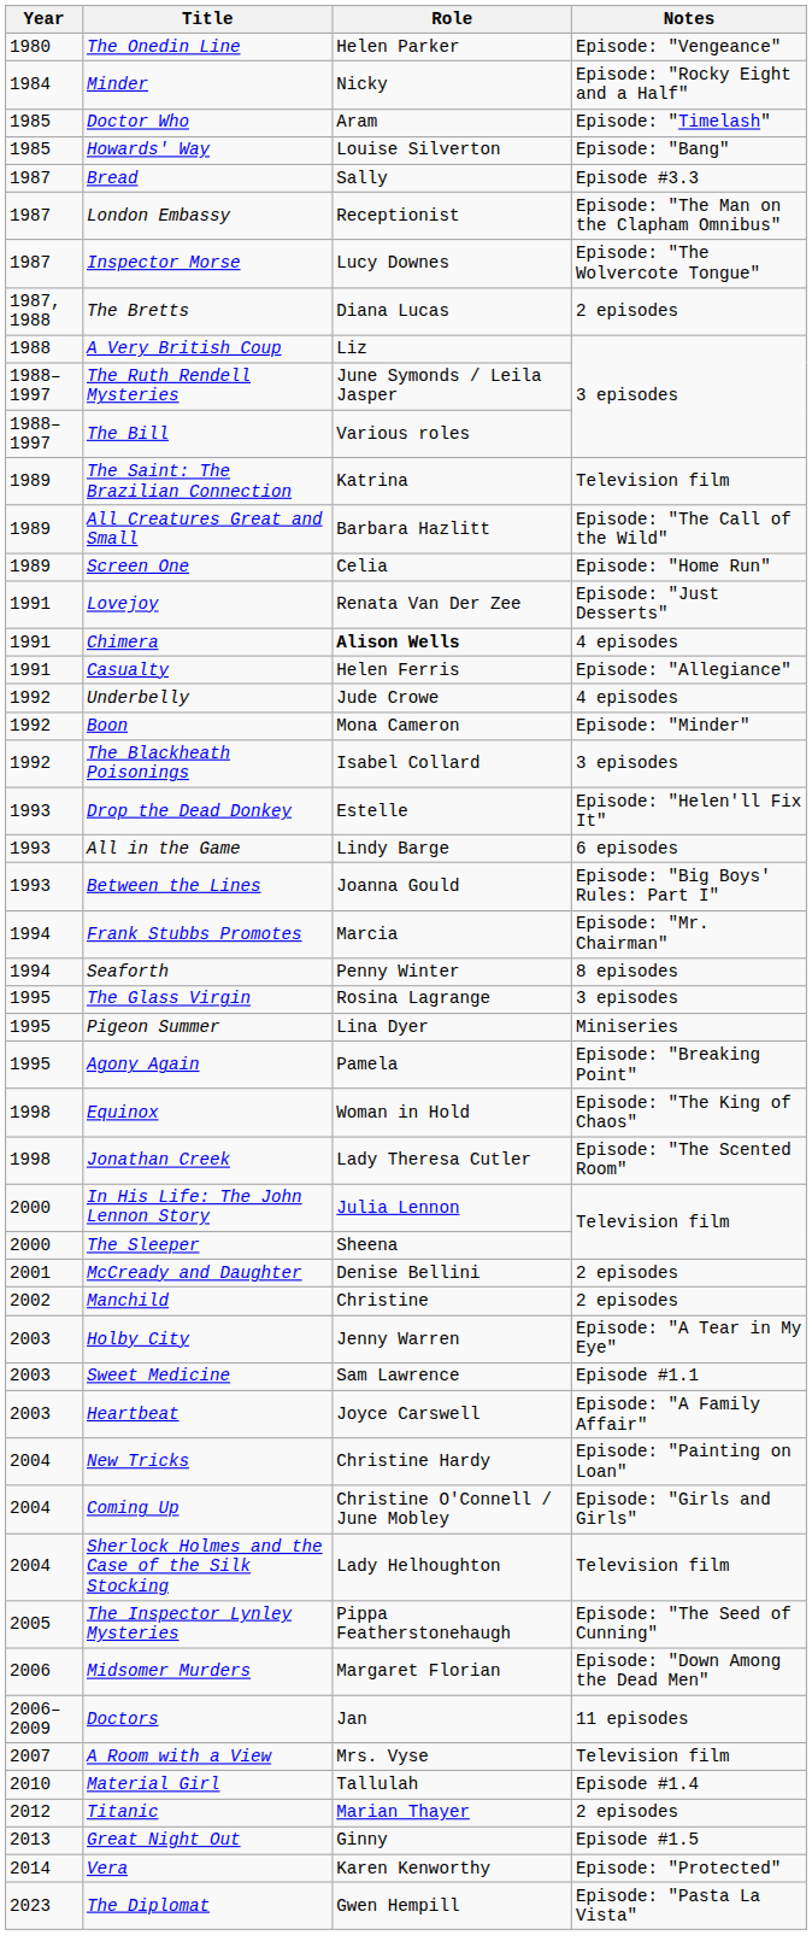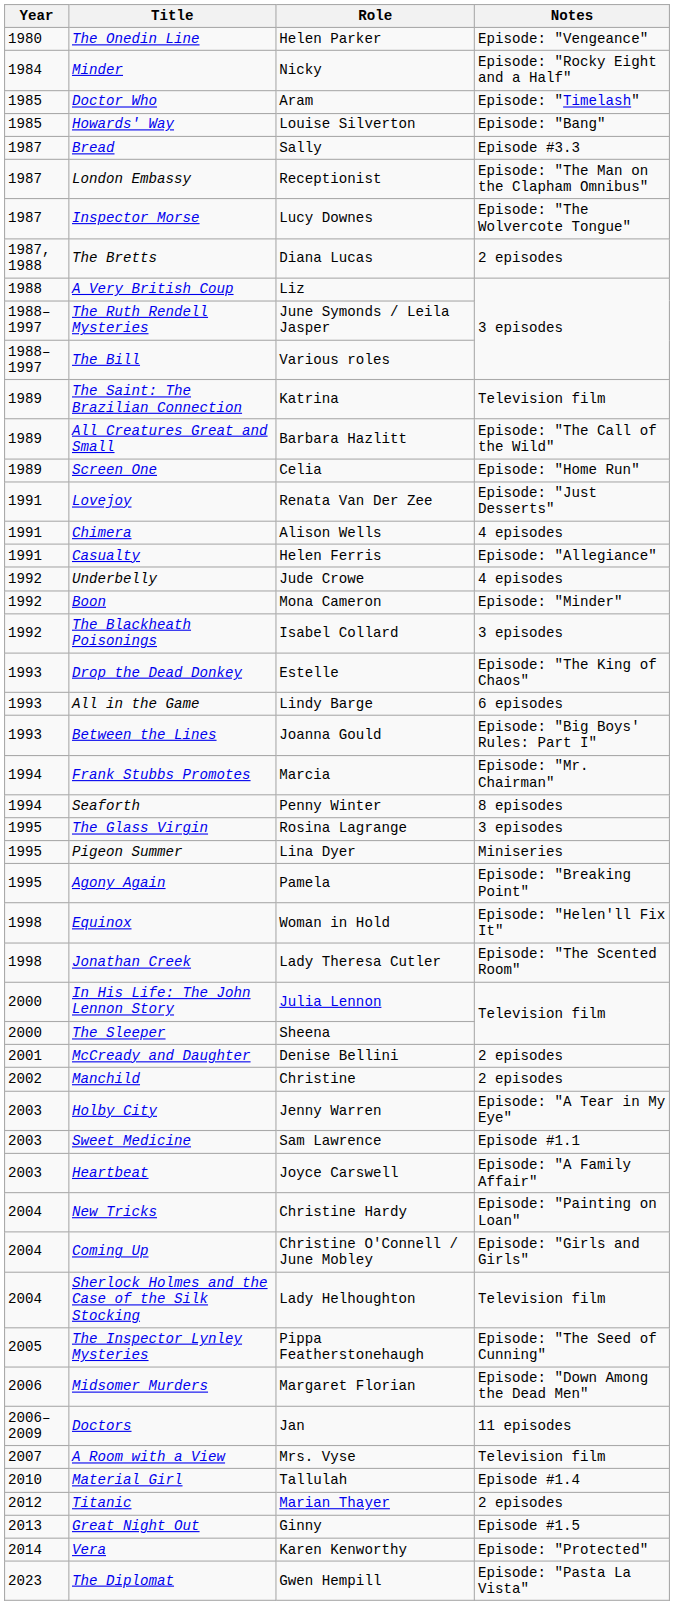 <table class="wikitable sortable">
 <tr>
 <th>Year</th>
 <th>Title</th>
 <th>Role</th>
 <th>Notes</th>
 </tr>
 <tr>
 <td>1980</td>
 <td><em><a href='#'>The Onedin Line</a></em></td>
 <td>Helen Parker</td>
 <td>Episode: "Vengeance"</td>
 </tr>
 <tr>
 <td>1984</td>
 <td><a href='#'><em>Minder</em></a></td>
 <td>Nicky</td>
 <td>Episode: "Rocky Eight and a Half"</td>
 </tr>
 <tr>
 <td>1985</td>
 <td><em><a href='#'>Doctor Who</a></em></td>
 <td>Aram</td>
 <td>Episode: "<a href='#'>Timelash</a>"</td>
 </tr>
 <tr>
 <td>1985</td>
 <td><em><a href='#'>Howards' Way</a></em></td>
 <td>Louise Silverton</td>
 <td>Episode: "Bang"</td>
 </tr>
 <tr>
 <td>1987</td>
 <td><a href='#'><em>Bread</em></a></td>
 <td>Sally</td>
 <td>Episode #3.3</td>
 </tr>
 <tr>
 <td>1987</td>
 <td><em>London Embassy</em></td>
 <td>Receptionist</td>
 <td>Episode: "The Man on the Clapham Omnibus"</td>
 </tr>
 <tr>
 <td>1987</td>
 <td><a href='#'><em>Inspector Morse</em></a></td>
 <td>Lucy Downes</td>
 <td>Episode: "The Wolvercote Tongue"</td>
 </tr>
 <tr>
 <td>1987, 1988</td>
 <td><em>The Bretts</em></td>
 <td>Diana Lucas</td>
 <td>2 episodes</td>
 </tr>
 <tr>
 <td>1988</td>
 <td><a href='#'><em>A Very British Coup</em></a></td>
 <td>Liz</td>
 <td rowspan="3">3 episodes</td>
 </tr>
 <tr>
 <td>1988–1997</td>
 <td><em><a href='#'>The Ruth Rendell Mysteries</a></em></td>
 <td>June Symonds / Leila Jasper</td>
 </tr>
 <tr>
 <td>1988–1997</td>
 <td><em><a href='#'>The Bill</a></em></td>
 <td>Various roles</td>
 </tr>
 <tr>
 <td>1989</td>
 <td><em><a href='#'>The Saint: The Brazilian Connection</a></em></td>
 <td>Katrina</td>
 <td>Television film</td>
 </tr>
 <tr>
 <td>1989</td>
 <td><a href='#'><em>All Creatures Great and Small</em></a></td>
 <td>Barbara Hazlitt</td>
 <td>Episode: "The Call of the Wild"</td>
 </tr>
 <tr>
 <td>1989</td>
 <td><em><a href='#'>Screen One</a></em></td>
 <td>Celia</td>
 <td>Episode: "Home Run"</td>
 </tr>
 <tr>
 <td>1991</td>
 <td><em><a href='#'>Lovejoy</a></em></td>
 <td>Renata Van Der Zee</td>
 <td>Episode: "Just Desserts"</td>
 </tr>
 <tr>
 <td>1991</td>
 <td><a href='#'><em>Chimera</em></a></td>
-<td><strong>Alison Wells</strong></td>
+<td>Alison Wells</td>
 <td>4 episodes</td>
 </tr>
 <tr>
 <td>1991</td>
 <td><a href='#'><em>Casualty</em></a></td>
 <td>Helen Ferris</td>
 <td>Episode: "Allegiance"</td>
 </tr>
 <tr>
 <td>1992</td>
 <td><em>Underbelly</em></td>
 <td>Jude Crowe</td>
 <td>4 episodes</td>
 </tr>
 <tr>
 <td>1992</td>
 <td><a href='#'><em>Boon</em></a></td>
 <td>Mona Cameron</td>
 <td>Episode: "Minder"</td>
 </tr>
 <tr>
 <td>1992</td>
 <td><a href='#'><em>The Blackheath Poisonings</em></a></td>
 <td>Isabel Collard</td>
 <td>3 episodes</td>
 </tr>
 <tr>
 <td>1993</td>
 <td><em><a href='#'>Drop the Dead Donkey</a></em></td>
 <td>Estelle</td>
-<td>Episode: "Helen'll Fix It"</td>
+<td>Episode: "The King of Chaos"</td>
 </tr>
 <tr>
 <td>1993</td>
 <td><em>All in the Game</em></td>
 <td>Lindy Barge</td>
 <td>6 episodes</td>
 </tr>
 <tr>
 <td>1993</td>
 <td><a href='#'><em>Between the Lines</em></a></td>
 <td>Joanna Gould</td>
 <td>Episode: "Big Boys' Rules: Part I"</td>
 </tr>
 <tr>
 <td>1994</td>
 <td><em><a href='#'>Frank Stubbs Promotes</a></em></td>
 <td>Marcia</td>
 <td>Episode: "Mr. Chairman"</td>
 </tr>
 <tr>
 <td>1994</td>
 <td><em>Seaforth</em></td>
 <td>Penny Winter</td>
 <td>8 episodes</td>
 </tr>
 <tr>
 <td>1995</td>
 <td><em><a href='#'>The Glass Virgin</a></em></td>
 <td>Rosina Lagrange</td>
 <td>3 episodes</td>
 </tr>
 <tr>
 <td>1995</td>
 <td><em>Pigeon Summer</em></td>
 <td>Lina Dyer</td>
 <td>Miniseries</td>
 </tr>
 <tr>
 <td>1995</td>
 <td><em><a href='#'>Agony Again</a></em></td>
 <td>Pamela</td>
 <td>Episode: "Breaking Point"</td>
 </tr>
 <tr>
 <td>1998</td>
 <td><a href='#'><em>Equinox</em></a></td>
 <td>Woman in Hold</td>
-<td>Episode: "The King of Chaos"</td>
+<td>Episode: "Helen'll Fix It"</td>
 </tr>
 <tr>
 <td>1998</td>
 <td><em><a href='#'>Jonathan Creek</a></em></td>
 <td>Lady Theresa Cutler</td>
 <td>Episode: "The Scented Room"</td>
 </tr>
 <tr>
 <td>2000</td>
 <td><em><a href='#'>In His Life: The John Lennon Story</a></em></td>
 <td><a href='#'>Julia Lennon</a></td>
 <td rowspan="2">Television film</td>
 </tr>
 <tr>
 <td>2000</td>
 <td><a href='#'><em>The Sleeper</em></a></td>
 <td>Sheena</td>
 </tr>
 <tr>
 <td>2001</td>
 <td><em><a href='#'>McCready and Daughter</a></em></td>
 <td>Denise Bellini</td>
 <td>2 episodes</td>
 </tr>
 <tr>
 <td>2002</td>
 <td><a href='#'><em>Manchild</em></a></td>
 <td>Christine</td>
 <td>2 episodes</td>
 </tr>
 <tr>
 <td>2003</td>
 <td><em><a href='#'>Holby City</a></em></td>
 <td>Jenny Warren</td>
 <td>Episode: "A Tear in My Eye"</td>
 </tr>
 <tr>
 <td>2003</td>
 <td><em><a href='#'>Sweet Medicine</a></em></td>
 <td>Sam Lawrence</td>
 <td>Episode #1.1</td>
 </tr>
 <tr>
 <td>2003</td>
 <td><a href='#'><em>Heartbeat</em></a></td>
 <td>Joyce Carswell</td>
 <td>Episode: "A Family Affair"</td>
 </tr>
 <tr>
 <td>2004</td>
 <td><em><a href='#'>New Tricks</a></em></td>
 <td>Christine Hardy</td>
 <td>Episode: "Painting on Loan"</td>
 </tr>
 <tr>
 <td>2004</td>
 <td><a href='#'><em>Coming Up</em></a></td>
 <td>Christine O'Connell / June Mobley</td>
 <td>Episode: "Girls and Girls"</td>
 </tr>
 <tr>
 <td>2004</td>
 <td><em><a href='#'>Sherlock Holmes and the Case of the Silk Stocking</a></em></td>
 <td>Lady Helhoughton</td>
 <td>Television film</td>
 </tr>
 <tr>
 <td>2005</td>
 <td><em><a href='#'>The Inspector Lynley Mysteries</a></em></td>
 <td>Pippa Featherstonehaugh</td>
 <td>Episode: "The Seed of Cunning"</td>
 </tr>
 <tr>
 <td>2006</td>
 <td><em><a href='#'>Midsomer Murders</a></em></td>
 <td>Margaret Florian</td>
 <td>Episode: "Down Among the Dead Men"</td>
 </tr>
 <tr>
 <td>2006–2009</td>
 <td><a href='#'><em>Doctors</em></a></td>
 <td>Jan</td>
 <td>11 episodes</td>
 </tr>
 <tr>
 <td>2007</td>
 <td><a href='#'><em>A Room with a View</em></a></td>
 <td>Mrs. Vyse</td>
 <td>Television film</td>
 </tr>
 <tr>
 <td>2010</td>
 <td><a href='#'><em>Material Girl</em></a></td>
 <td>Tallulah</td>
 <td>Episode #1.4</td>
 </tr>
 <tr>
 <td>2012</td>
 <td><a href='#'><em>Titanic</em></a></td>
 <td><a href='#'>Marian Thayer</a></td>
 <td>2 episodes</td>
 </tr>
 <tr>
 <td>2013</td>
 <td><em><a href='#'>Great Night Out</a></em></td>
 <td>Ginny</td>
 <td>Episode #1.5</td>
 </tr>
 <tr>
 <td>2014</td>
 <td><a href='#'><em>Vera</em></a></td>
 <td>Karen Kenworthy</td>
 <td>Episode: "Protected"</td>
 </tr>
 <tr>
 <td>2023</td>
 <td><a href='#'><em>The Diplomat</em></a></td>
 <td>Gwen Hempill</td>
 <td>Episode: "Pasta La Vista"</td>
 </tr>
 </table>
